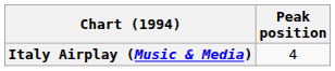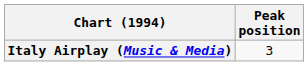 <table class="wikitable sortable plainrowheaders" style="text-align:center">
 <tr>
 <th>Chart (1994)</th>
 <th>Peak<br>position</th>
 </tr>
 <tr>
 <th scope="row">Italy Airplay (<em><a href='#'>Music & Media</a></em>)</th>
-<td>4</td>
+<td>3</td>
 </tr>
 </table>
